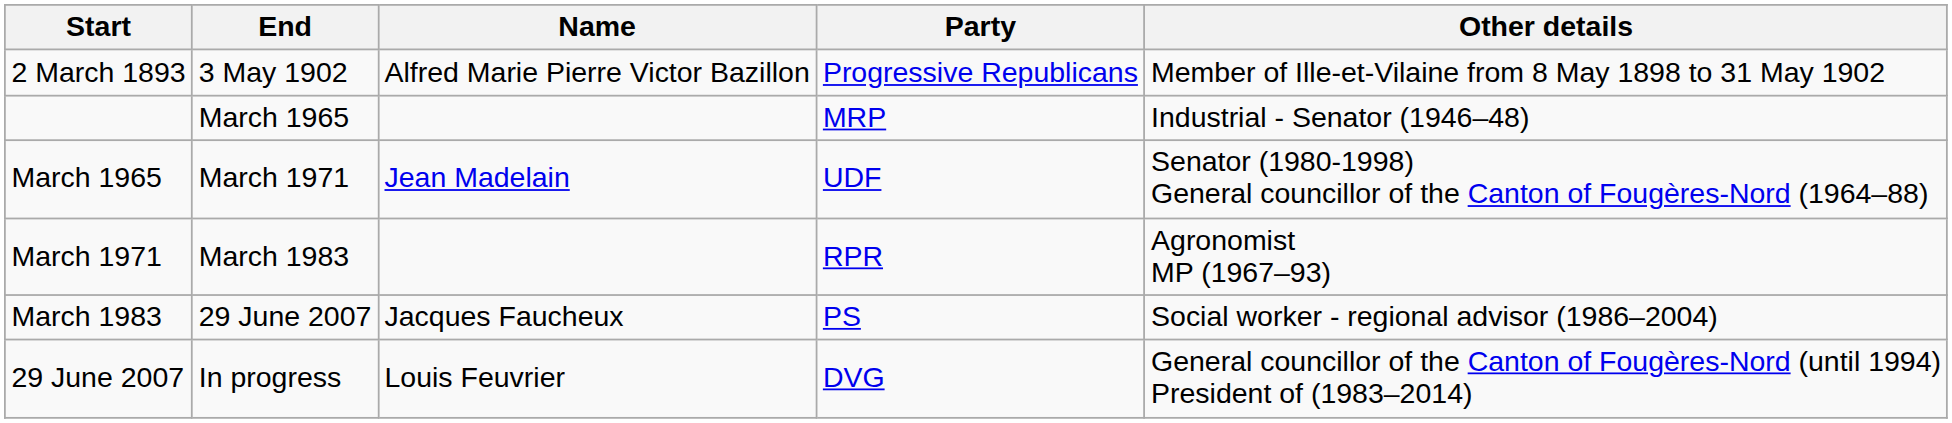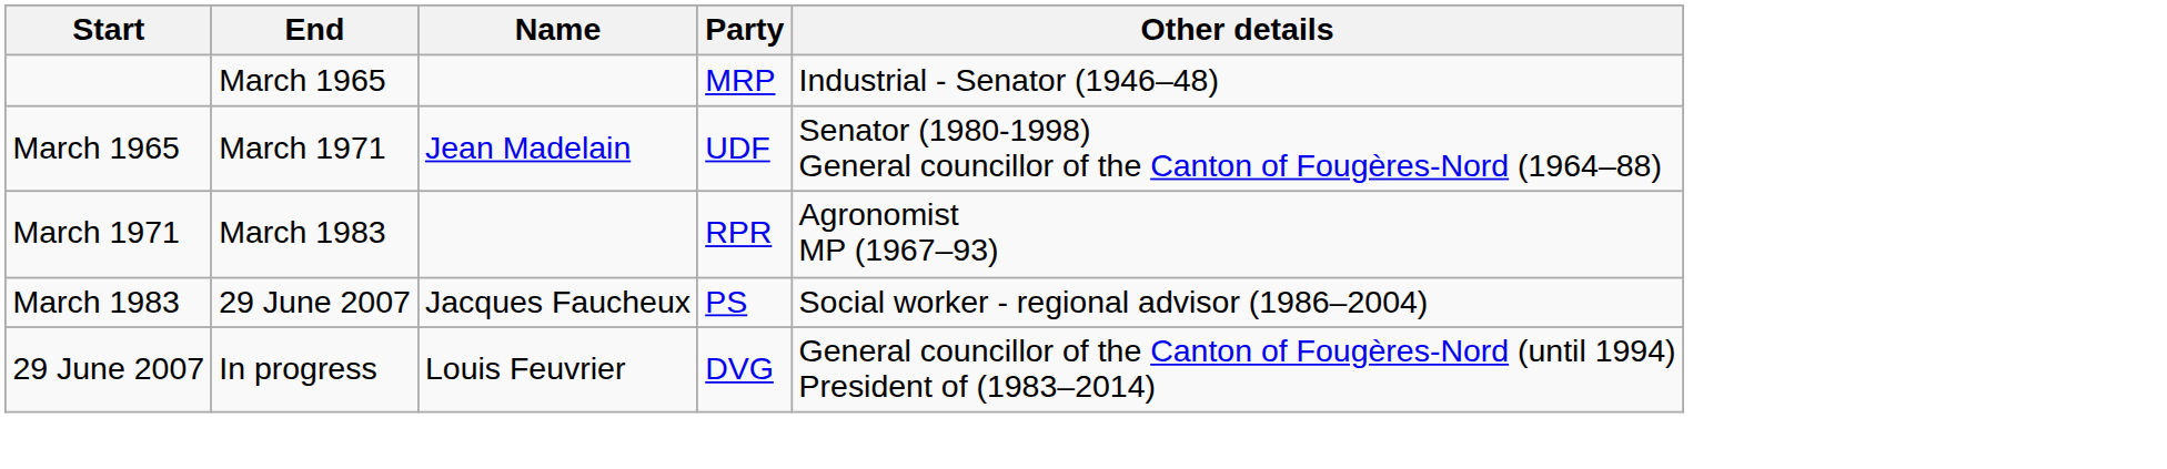 <table border="1" class="wikitable">
 <tr>
 <th>Start</th>
 <th>End</th>
 <th>Name</th>
 <th>Party</th>
 <th>Other details</th>
-</tr>
-<tr>
-<td>2 March 1893</td>
-<td>3 May 1902</td>
-<td>Alfred Marie Pierre Victor Bazillon</td>
-<td><a href='#'>Progressive Republicans</a></td>
-<td>Member of Ille-et-Vilaine from 8 May 1898 to 31 May 1902</td>
 </tr>
 <tr>
 <td></td>
 <td>March 1965</td>
 <td></td>
 <td><a href='#'>MRP</a></td>
 <td>Industrial - Senator (1946–48)</td>
 </tr>
 <tr>
 <td>March 1965</td>
 <td>March 1971</td>
 <td><a href='#'>Jean Madelain</a></td>
 <td><a href='#'>UDF</a></td>
 <td>Senator (1980-1998)<br>General councillor of the <a href='#'>Canton of Fougères-Nord</a> (1964–88)</td>
 </tr>
 <tr>
 <td>March 1971</td>
 <td>March 1983</td>
 <td></td>
 <td><a href='#'>RPR</a></td>
 <td>Agronomist<br>MP (1967–93)</td>
 </tr>
 <tr>
 <td>March 1983</td>
 <td>29 June 2007</td>
 <td>Jacques Faucheux</td>
 <td><a href='#'>PS</a></td>
 <td>Social worker - regional advisor (1986–2004)</td>
 </tr>
 <tr>
 <td>29 June 2007</td>
 <td>In progress</td>
 <td>Louis Feuvrier</td>
 <td><a href='#'>DVG</a></td>
 <td>General councillor of the <a href='#'>Canton of Fougères-Nord</a> (until 1994)<br>President of  (1983–2014)</td>
 </tr>
 </table>
